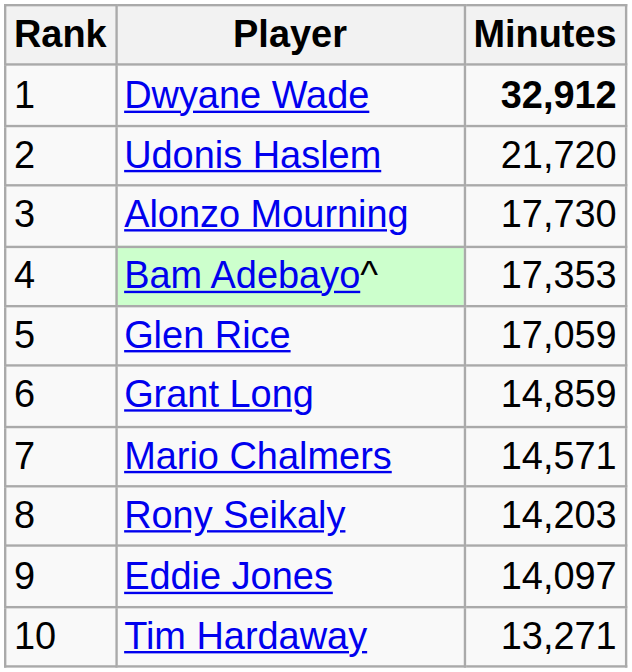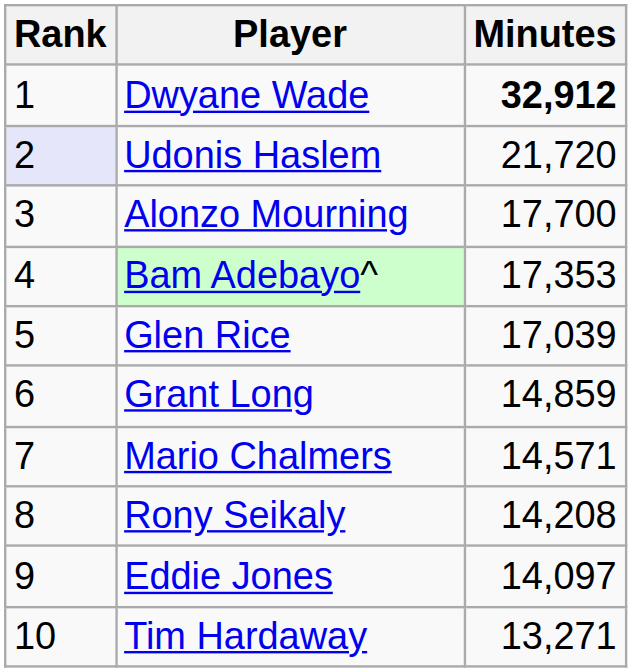 <table class="wikitable">
 <tr>
 <th scope="col">Rank</th>
 <th scope="col" width="140px">Player</th>
 <th scope="col">Minutes</th>
 </tr>
 <tr>
 <td>1</td>
 <td><a href='#'>Dwyane Wade</a></td>
 <td align="right"><strong>32,912</strong></td>
 </tr>
 <tr>
-<td>2</td>
+<td style="background: lavender;">2</td>
 <td><a href='#'>Udonis Haslem</a></td>
 <td align="right">21,720</td>
 </tr>
 <tr>
 <td>3</td>
 <td><a href='#'>Alonzo Mourning</a></td>
-<td align="right">17,730</td>
+<td align="right">17,700</td>
 </tr>
 <tr>
 <td>4</td>
 <td style="background-color:#CCFFCC"><a href='#'>Bam Adebayo</a>^</td>
 <td align="right">17,353</td>
 </tr>
 <tr>
 <td>5</td>
 <td><a href='#'>Glen Rice</a></td>
-<td align="right">17,059</td>
+<td align="right">17,039</td>
 </tr>
 <tr>
 <td>6</td>
 <td><a href='#'>Grant Long</a></td>
 <td align="right">14,859</td>
 </tr>
 <tr>
 <td>7</td>
 <td><a href='#'>Mario Chalmers</a></td>
 <td align="right">14,571</td>
 </tr>
 <tr>
 <td>8</td>
 <td><a href='#'>Rony Seikaly</a></td>
-<td align="right">14,203</td>
+<td align="right">14,208</td>
 </tr>
 <tr>
 <td>9</td>
 <td><a href='#'>Eddie Jones</a></td>
 <td align="right">14,097</td>
 </tr>
 <tr>
 <td>10</td>
 <td><a href='#'>Tim Hardaway</a></td>
 <td align="right">13,271</td>
 </tr>
 </table>
